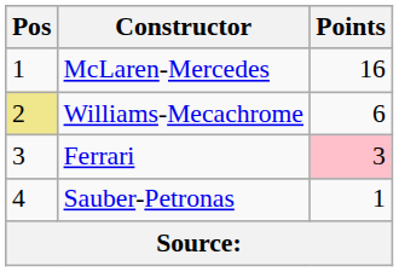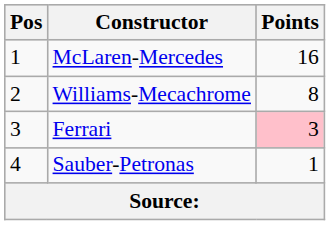 <table class="wikitable" style="font-size: 85%;">
 <tr>
 <th>Pos</th>
 <th>Constructor</th>
 <th>Points</th>
 </tr>
 <tr>
 <td>1</td>
 <td> <a href='#'>McLaren</a>-<a href='#'>Mercedes</a></td>
 <td align="right">16</td>
 </tr>
 <tr>
-<td style="background: khaki;">2</td>
+<td>2</td>
 <td> <a href='#'>Williams</a>-<a href='#'>Mecachrome</a></td>
-<td align="right">6</td>
+<td align="right">8</td>
 </tr>
 <tr>
 <td>3</td>
 <td> <a href='#'>Ferrari</a></td>
 <td align="right" style="background: pink;">3</td>
 </tr>
 <tr>
 <td>4</td>
 <td> <a href='#'>Sauber</a>-<a href='#'>Petronas</a></td>
 <td align="right">1</td>
 </tr>
 <tr>
 <th colspan=3>Source:</th>
 </tr>
 </table>
